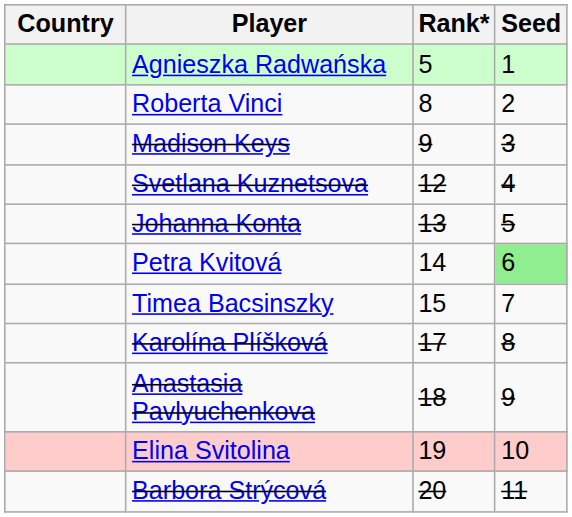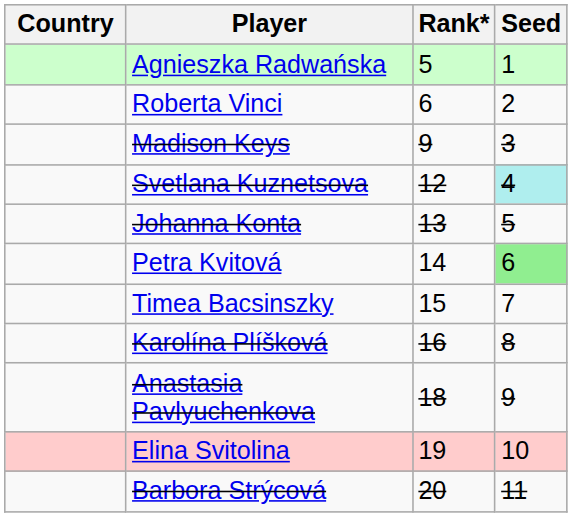 <table class="wikitable" border="1">
 <tr>
 <th width="70">Country</th>
 <th width="175">Player</th>
 <th>Rank*</th>
 <th>Seed</th>
 </tr>
 <tr style="background:#cfc;">
 <td></td>
 <td><a href='#'>Agnieszka Radwańska</a></td>
 <td>5</td>
 <td>1</td>
 </tr>
 <tr>
 <td></td>
 <td><a href='#'>Roberta Vinci</a></td>
-<td>8</td>
+<td>6</td>
 <td>2</td>
 </tr>
 <tr>
 <td><s></s></td>
 <td><s><a href='#'>Madison Keys</a></s></td>
 <td><s>9</s></td>
 <td><s>3</s></td>
 </tr>
 <tr>
 <td><s></s></td>
 <td><s><a href='#'>Svetlana Kuznetsova</a> </s></td>
 <td><s>12</s></td>
-<td><s>4</s></td>
+<td style="background: paleturquoise;"><s>4</s></td>
 </tr>
 <tr>
 <td><s></s></td>
 <td><s><a href='#'>Johanna Konta</a></s></td>
 <td><s>13</s></td>
 <td><s>5</s></td>
 </tr>
 <tr>
 <td></td>
 <td><a href='#'>Petra Kvitová</a></td>
 <td>14</td>
 <td style="background: lightgreen;">6</td>
 </tr>
 <tr>
 <td></td>
 <td><a href='#'>Timea Bacsinszky</a></td>
 <td>15</td>
 <td>7</td>
 </tr>
 <tr>
 <td><s></s></td>
 <td><s><a href='#'>Karolína Plíšková</a></s></td>
-<td><s>17</s></td>
+<td><s>16</s></td>
 <td><s>8</s></td>
 </tr>
 <tr>
 <td><s></s></td>
 <td><s><a href='#'>Anastasia Pavlyuchenkova</a></s></td>
 <td><s>18</s></td>
 <td><s>9</s></td>
 </tr>
 <tr style="background:#fcc;">
 <td></td>
 <td><a href='#'>Elina Svitolina</a></td>
 <td>19</td>
 <td>10</td>
 </tr>
 <tr>
 <td><s></s></td>
 <td><s><a href='#'>Barbora Strýcová</a></s></td>
 <td><s>20</s></td>
 <td><s>11</s></td>
 </tr>
 </table>
